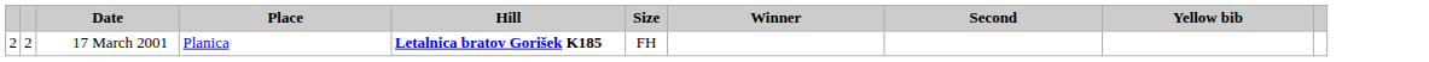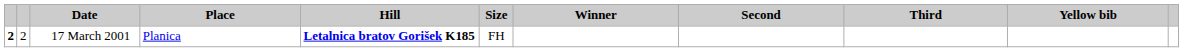 <table class="wikitable plainrowheaders" style="background:#fff; font-size:86%; line-height:16px; border:gray solid 1px; border-collapse:collapse;">
 <tr style="background:#ccc; text-align:center;">
 <th scope="col" style="background:#ccc; width=10 px;"></th>
 <th scope="col" style="background:#ccc; width=10 px;"></th>
 <th scope="col" style="background:#ccc; width:120px;">Date</th>
 <th scope="col" style="background:#ccc; width:180px;">Place</th>
 <th scope="col" style="background:#ccc; width:200px;">Hill</th>
 <th scope="col" style="background:#ccc; width:30px;">Size</th>
 <th scope="col" style="background:#ccc; width:185px;">Winner</th>
 <th scope="col" style="background:#ccc; width:185px;">Second</th>
+<th scope="col" style="background:#ccc; width:185px;">Third</th>
 <th scope="col" style="background:#ccc; width:180px;">Yellow bib</th>
 <th scope="col" style="background:#ccc; width:5px;"></th>
 </tr>
 <tr>
-<td align=center>2</td>
+<td align=center><strong>2</strong></td>
 <td align=center>2</td>
 <td align=right>17 March 2001  </td>
 <td> <a href='#'>Planica</a></td>
 <td><strong><a href='#'>Letalnica bratov Gorišek</a> K185</strong></td>
 <td align=center>FH</td>
 <td></td>
 <td></td>
 <td></td>
 <td></td>
+<td></td>
 </tr>
 </table>
